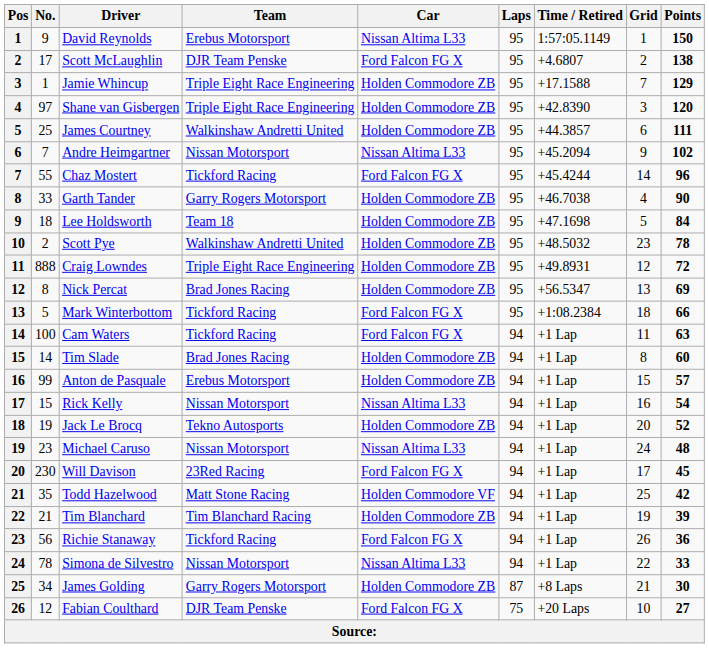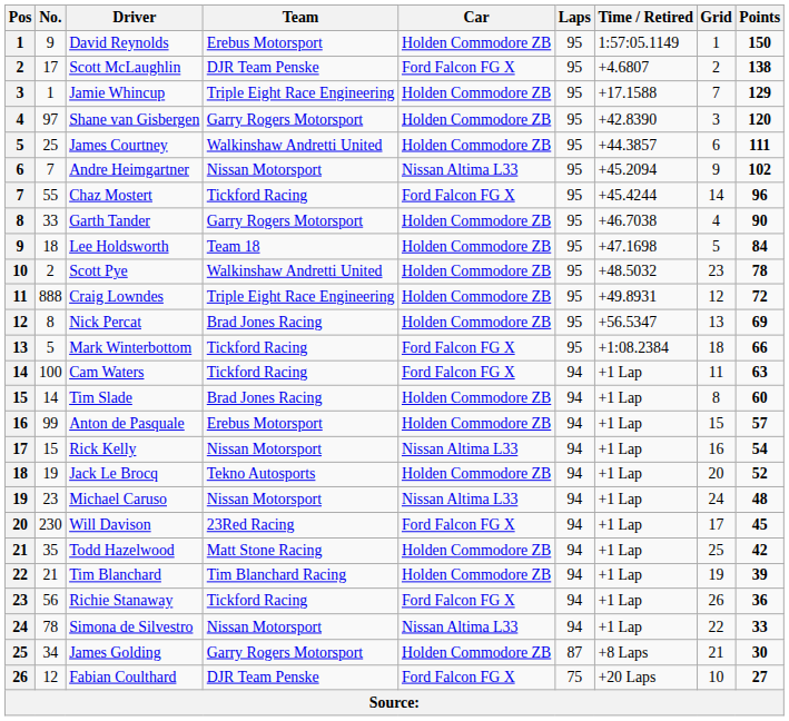 <table class="wikitable" style="font-size:90%;">
 <tr>
 <th>Pos</th>
 <th>No.</th>
 <th>Driver</th>
 <th>Team</th>
 <th>Car</th>
 <th>Laps</th>
 <th>Time / Retired</th>
 <th>Grid</th>
 <th>Points</th>
 </tr>
 <tr>
 <th>1</th>
 <td align="center">9</td>
 <td> <a href='#'>David Reynolds</a></td>
 <td><a href='#'>Erebus Motorsport</a></td>
-<td><a href='#'>Nissan Altima L33</a></td>
+<td><a href='#'>Holden Commodore ZB</a></td>
 <td align="center">95</td>
 <td>1:57:05.1149</td>
 <td align="center">1</td>
 <td align="center"><strong>150</strong></td>
 </tr>
 <tr>
 <th>2</th>
 <td align="center">17</td>
 <td> <a href='#'>Scott McLaughlin</a></td>
 <td><a href='#'>DJR Team Penske</a></td>
 <td><a href='#'>Ford Falcon FG X</a></td>
 <td align="center">95</td>
 <td>+4.6807</td>
 <td align="center">2</td>
 <td align="center"><strong>138</strong></td>
 </tr>
 <tr>
 <th>3</th>
 <td align="center">1</td>
 <td> <a href='#'>Jamie Whincup</a></td>
 <td><a href='#'>Triple Eight Race Engineering</a></td>
 <td><a href='#'>Holden Commodore ZB</a></td>
 <td align="center">95</td>
 <td>+17.1588</td>
 <td align="center">7</td>
 <td align="center"><strong>129</strong></td>
 </tr>
 <tr>
 <th>4</th>
 <td align="center">97</td>
 <td> <a href='#'>Shane van Gisbergen</a></td>
-<td><a href='#'>Triple Eight Race Engineering</a></td>
+<td><a href='#'>Garry Rogers Motorsport</a></td>
 <td><a href='#'>Holden Commodore ZB</a></td>
 <td align="center">95</td>
 <td>+42.8390</td>
 <td align="center">3</td>
 <td align="center"><strong>120</strong></td>
 </tr>
 <tr>
 <th>5</th>
 <td align="center">25</td>
 <td> <a href='#'>James Courtney</a></td>
 <td><a href='#'>Walkinshaw Andretti United</a></td>
 <td><a href='#'>Holden Commodore ZB</a></td>
 <td align="center">95</td>
 <td>+44.3857</td>
 <td align="center">6</td>
 <td align="center"><strong>111</strong></td>
 </tr>
 <tr>
 <th>6</th>
 <td align="center">7</td>
 <td> <a href='#'>Andre Heimgartner</a></td>
 <td><a href='#'>Nissan Motorsport</a></td>
 <td><a href='#'>Nissan Altima L33</a></td>
 <td align="center">95</td>
 <td>+45.2094</td>
 <td align="center">9</td>
 <td align="center"><strong>102</strong></td>
 </tr>
 <tr>
 <th>7</th>
 <td align="center">55</td>
 <td> <a href='#'>Chaz Mostert</a></td>
 <td><a href='#'>Tickford Racing</a></td>
 <td><a href='#'>Ford Falcon FG X</a></td>
 <td align="center">95</td>
 <td>+45.4244</td>
 <td align="center">14</td>
 <td align="center"><strong>96</strong></td>
 </tr>
 <tr>
 <th>8</th>
 <td align="center">33</td>
 <td> <a href='#'>Garth Tander</a></td>
 <td><a href='#'>Garry Rogers Motorsport</a></td>
 <td><a href='#'>Holden Commodore ZB</a></td>
 <td align="center">95</td>
 <td>+46.7038</td>
 <td align="center">4</td>
 <td align="center"><strong>90</strong></td>
 </tr>
 <tr>
 <th>9</th>
 <td align="center">18</td>
 <td> <a href='#'>Lee Holdsworth</a></td>
 <td><a href='#'>Team 18</a></td>
 <td><a href='#'>Holden Commodore ZB</a></td>
 <td align="center">95</td>
 <td>+47.1698</td>
 <td align="center">5</td>
 <td align="center"><strong>84</strong></td>
 </tr>
 <tr>
 <th>10</th>
 <td align="center">2</td>
 <td> <a href='#'>Scott Pye</a></td>
 <td><a href='#'>Walkinshaw Andretti United</a></td>
 <td><a href='#'>Holden Commodore ZB</a></td>
 <td align="center">95</td>
 <td>+48.5032</td>
 <td align="center">23</td>
 <td align="center"><strong>78</strong></td>
 </tr>
 <tr>
 <th>11</th>
 <td align="center">888</td>
 <td> <a href='#'>Craig Lowndes</a></td>
 <td><a href='#'>Triple Eight Race Engineering</a></td>
 <td><a href='#'>Holden Commodore ZB</a></td>
 <td align="center">95</td>
 <td>+49.8931</td>
 <td align="center">12</td>
 <td align="center"><strong>72</strong></td>
 </tr>
 <tr>
 <th>12</th>
 <td align="center">8</td>
 <td> <a href='#'>Nick Percat</a></td>
 <td><a href='#'>Brad Jones Racing</a></td>
 <td><a href='#'>Holden Commodore ZB</a></td>
 <td align="center">95</td>
 <td>+56.5347</td>
 <td align="center">13</td>
 <td align="center"><strong>69</strong></td>
 </tr>
 <tr>
 <th>13</th>
 <td align="center">5</td>
 <td> <a href='#'>Mark Winterbottom</a></td>
 <td><a href='#'>Tickford Racing</a></td>
 <td><a href='#'>Ford Falcon FG X</a></td>
 <td align="center">95</td>
 <td>+1:08.2384</td>
 <td align="center">18</td>
 <td align="center"><strong>66</strong></td>
 </tr>
 <tr>
 <th>14</th>
 <td align="center">100</td>
 <td> <a href='#'>Cam Waters</a></td>
 <td><a href='#'>Tickford Racing</a></td>
 <td><a href='#'>Ford Falcon FG X</a></td>
 <td align="center">94</td>
 <td>+1 Lap</td>
 <td align="center">11</td>
 <td align="center"><strong>63</strong></td>
 </tr>
 <tr>
 <th>15</th>
 <td align="center">14</td>
 <td> <a href='#'>Tim Slade</a></td>
 <td><a href='#'>Brad Jones Racing</a></td>
 <td><a href='#'>Holden Commodore ZB</a></td>
 <td align="center">94</td>
 <td>+1 Lap</td>
 <td align="center">8</td>
 <td align="center"><strong>60</strong></td>
 </tr>
 <tr>
 <th>16</th>
 <td align="center">99</td>
 <td> <a href='#'>Anton de Pasquale</a></td>
 <td><a href='#'>Erebus Motorsport</a></td>
 <td><a href='#'>Holden Commodore ZB</a></td>
 <td align="center">94</td>
 <td>+1 Lap</td>
 <td align="center">15</td>
 <td align="center"><strong>57</strong></td>
 </tr>
 <tr>
 <th>17</th>
 <td align="center">15</td>
 <td> <a href='#'>Rick Kelly</a></td>
 <td><a href='#'>Nissan Motorsport</a></td>
 <td><a href='#'>Nissan Altima L33</a></td>
 <td align="center">94</td>
 <td>+1 Lap</td>
 <td align="center">16</td>
 <td align="center"><strong>54</strong></td>
 </tr>
 <tr>
 <th>18</th>
 <td align="center">19</td>
 <td> <a href='#'>Jack Le Brocq</a></td>
 <td><a href='#'>Tekno Autosports</a></td>
 <td><a href='#'>Holden Commodore ZB</a></td>
 <td align="center">94</td>
 <td>+1 Lap</td>
 <td align="center">20</td>
 <td align="center"><strong>52</strong></td>
 </tr>
 <tr>
 <th>19</th>
 <td align="center">23</td>
 <td> <a href='#'>Michael Caruso</a></td>
 <td><a href='#'>Nissan Motorsport</a></td>
 <td><a href='#'>Nissan Altima L33</a></td>
 <td align="center">94</td>
 <td>+1 Lap</td>
 <td align="center">24</td>
 <td align="center"><strong>48</strong></td>
 </tr>
 <tr>
 <th>20</th>
 <td align="center">230</td>
 <td> <a href='#'>Will Davison</a></td>
 <td><a href='#'>23Red Racing</a></td>
 <td><a href='#'>Ford Falcon FG X</a></td>
 <td align="center">94</td>
 <td>+1 Lap</td>
 <td align="center">17</td>
 <td align="center"><strong>45</strong></td>
 </tr>
 <tr>
 <th>21</th>
 <td align="center">35</td>
 <td> <a href='#'>Todd Hazelwood</a></td>
 <td><a href='#'>Matt Stone Racing</a></td>
-<td><a href='#'>Holden Commodore VF</a></td>
+<td><a href='#'>Holden Commodore ZB</a></td>
 <td align="center">94</td>
 <td>+1 Lap</td>
 <td align="center">25</td>
 <td align="center"><strong>42</strong></td>
 </tr>
 <tr>
 <th>22</th>
 <td align="center">21</td>
 <td> <a href='#'>Tim Blanchard</a></td>
 <td><a href='#'>Tim Blanchard Racing</a></td>
 <td><a href='#'>Holden Commodore ZB</a></td>
 <td align="center">94</td>
 <td>+1 Lap</td>
 <td align="center">19</td>
 <td align="center"><strong>39</strong></td>
 </tr>
 <tr>
 <th>23</th>
 <td align="center">56</td>
 <td> <a href='#'>Richie Stanaway</a></td>
 <td><a href='#'>Tickford Racing</a></td>
 <td><a href='#'>Ford Falcon FG X</a></td>
 <td align="center">94</td>
 <td>+1 Lap</td>
 <td align="center">26</td>
 <td align="center"><strong>36</strong></td>
 </tr>
 <tr>
 <th>24</th>
 <td align="center">78</td>
 <td> <a href='#'>Simona de Silvestro</a></td>
 <td><a href='#'>Nissan Motorsport</a></td>
 <td><a href='#'>Nissan Altima L33</a></td>
 <td align="center">94</td>
 <td>+1 Lap</td>
 <td align="center">22</td>
 <td align="center"><strong>33</strong></td>
 </tr>
 <tr>
 <th>25</th>
 <td align="center">34</td>
 <td> <a href='#'>James Golding</a></td>
 <td><a href='#'>Garry Rogers Motorsport</a></td>
 <td><a href='#'>Holden Commodore ZB</a></td>
 <td align="center">87</td>
 <td>+8 Laps</td>
 <td align="center">21</td>
 <td align="center"><strong>30</strong></td>
 </tr>
 <tr>
 <th>26</th>
 <td align="center">12</td>
 <td> <a href='#'>Fabian Coulthard</a></td>
 <td><a href='#'>DJR Team Penske</a></td>
 <td><a href='#'>Ford Falcon FG X</a></td>
 <td align="center">75</td>
 <td>+20 Laps</td>
 <td align="center">10</td>
 <td align="center"><strong>27</strong></td>
 </tr>
 <tr>
 <th colspan="9">Source:</th>
 </tr>
 </table>
